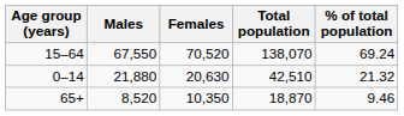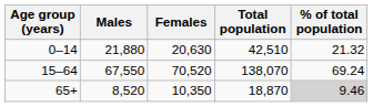 <table class="wikitable">
 <tr>
 <th width="86pt">Age group<br> (years)</th>
 <th width="75.3pt">Males</th>
 <th width="75.3pt">Females</th>
 <th width="87pt">Total<br>population</th>
 <th width="87pt">% of total<br>population</th>
 </tr>
 <tr>
+<td align="right">0–14</td>
+<td align="right">21,880</td>
+<td align="right">20,630</td>
+<td align="right">42,510</td>
+<td align="right">21.32</td>
+</tr>
+<tr>
 <td align="right">15–64</td>
 <td align="right">67,550</td>
 <td align="right">70,520</td>
 <td align="right">138,070</td>
 <td align="right">69.24</td>
 </tr>
 <tr>
-<td align="right">0–14</td>
-<td align="right">21,880</td>
-<td align="right">20,630</td>
-<td align="right">42,510</td>
-<td align="right">21.32</td>
-</tr>
-<tr>
 <td align="right">65+</td>
 <td align="right">8,520</td>
 <td align="right">10,350</td>
 <td align="right">18,870</td>
-<td align="right">9.46</td>
+<td align="right" style="background: lightgrey;">9.46</td>
 </tr>
 </table>
